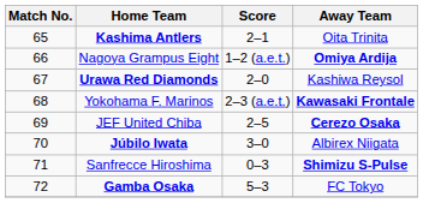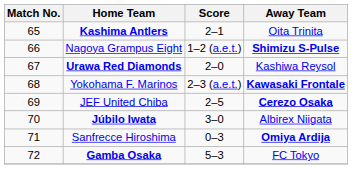 <table class="wikitable" style="text-align: center">
 <tr>
 <th>Match No.</th>
 <th>Home Team</th>
 <th>Score</th>
 <th>Away Team</th>
 </tr>
 <tr>
 <td>65</td>
 <td><strong><a href='#'>Kashima Antlers</a></strong></td>
 <td>2–1</td>
 <td><a href='#'>Oita Trinita</a></td>
 </tr>
 <tr>
 <td>66</td>
 <td><a href='#'>Nagoya Grampus Eight</a></td>
 <td>1–2 (<a href='#'>a.e.t.</a>)</td>
-<td><strong><a href='#'>Omiya Ardija</a></strong></td>
+<td><strong><a href='#'>Shimizu S-Pulse</a></strong></td>
 </tr>
 <tr>
 <td>67</td>
 <td><strong><a href='#'>Urawa Red Diamonds</a></strong></td>
 <td>2–0</td>
 <td><a href='#'>Kashiwa Reysol</a></td>
 </tr>
 <tr>
 <td>68</td>
 <td><a href='#'>Yokohama F. Marinos</a></td>
 <td>2–3 (<a href='#'>a.e.t.</a>)</td>
 <td><strong><a href='#'>Kawasaki Frontale</a></strong></td>
 </tr>
 <tr>
 <td>69</td>
 <td><a href='#'>JEF United Chiba</a></td>
 <td>2–5</td>
 <td><strong><a href='#'>Cerezo Osaka</a></strong></td>
 </tr>
 <tr>
 <td>70</td>
 <td><strong><a href='#'>Júbilo Iwata</a></strong></td>
 <td>3–0</td>
 <td><a href='#'>Albirex Niigata</a></td>
 </tr>
 <tr>
 <td>71</td>
 <td><a href='#'>Sanfrecce Hiroshima</a></td>
 <td>0–3</td>
-<td><strong><a href='#'>Shimizu S-Pulse</a></strong></td>
+<td><strong><a href='#'>Omiya Ardija</a></strong></td>
 </tr>
 <tr>
 <td>72</td>
 <td><strong><a href='#'>Gamba Osaka</a></strong></td>
 <td>5–3</td>
 <td><a href='#'>FC Tokyo</a></td>
 </tr>
 <tr>
 </tr>
 </table>
